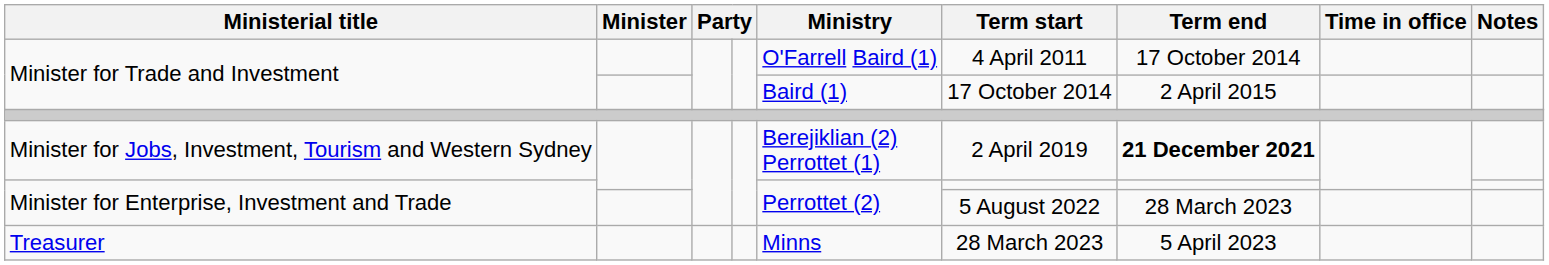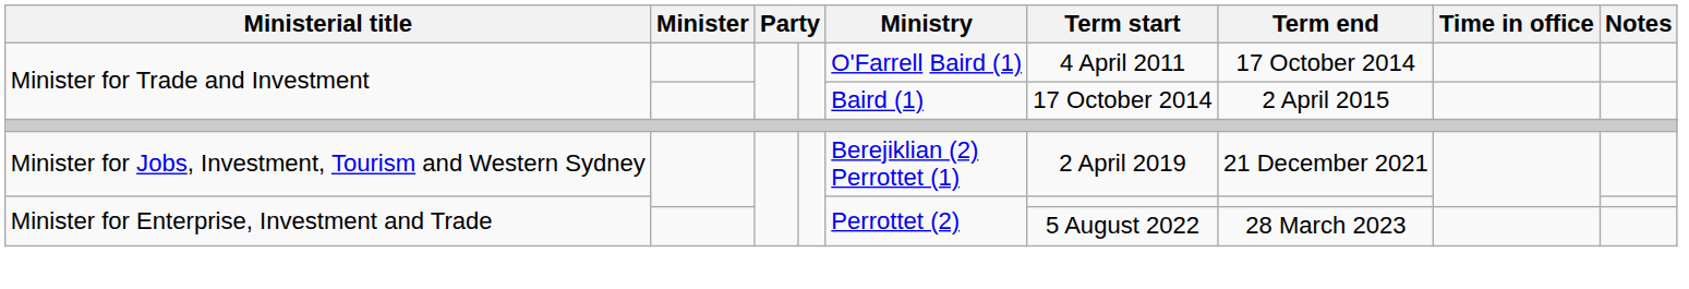 <table class="wikitable sortable">
 <tr>
 <th>Ministerial title</th>
 <th>Minister</th>
 <th colspan="2">Party</th>
 <th>Ministry</th>
 <th>Term start</th>
 <th>Term end</th>
 <th>Time in office</th>
 <th class="unsortable">Notes</th>
 </tr>
 <tr>
 <td rowspan="2">Minister for Trade and Investment</td>
 <td></td>
 <td rowspan=2 > </td>
 <td rowspan=2></td>
 <td><a href='#'>O'Farrell</a> <a href='#'>Baird (1)</a></td>
 <td align=center>4 April 2011</td>
 <td align=center>17 October 2014</td>
 <td align=right></td>
 <td></td>
 </tr>
 <tr>
 <td></td>
 <td><a href='#'>Baird (1)</a></td>
 <td align=center>17 October 2014</td>
 <td align=center>2 April 2015</td>
 <td align=right></td>
 <td></td>
 </tr>
 <tr>
 </tr>
 <tr class="sortbottom">
 <th colspan="9" style="background: #cccccc;"></th>
 </tr>
 <tr>
 <td>Minister for <a href='#'>Jobs</a>, Investment, <a href='#'>Tourism</a> and Western Sydney</td>
 <td rowspan=2></td>
 <td rowspan=3 > </td>
 <td rowspan=3></td>
 <td><a href='#'>Berejiklian (2)</a><br><a href='#'>Perrottet (1)</a></td>
 <td align=center>2 April 2019</td>
-<td align=center><strong>21 December 2021</strong></td>
+<td align=center>21 December 2021</td>
 <td rowspan=2 align=right></td>
 <td></td>
 </tr>
 <tr>
 <td rowspan=2>Minister for Enterprise, Investment and Trade</td>
 <td rowspan=2><a href='#'>Perrottet (2)</a></td>
 <td align=center></td>
 <td align=center></td>
 <td></td>
 </tr>
 <tr>
 <td></td>
 <td align=center>5 August 2022</td>
 <td align=center>28 March 2023</td>
 <td align=right></td>
 <td></td>
 </tr>
-<tr>
-<td><a href='#'>Treasurer</a></td>
-<td></td>
-<td> </td>
-<td></td>
-<td><a href='#'>Minns</a></td>
-<td align=center>28 March 2023</td>
-<td align=center>5 April 2023</td>
-<td align=right></td>
-<td></td>
-</tr>
 </table>
